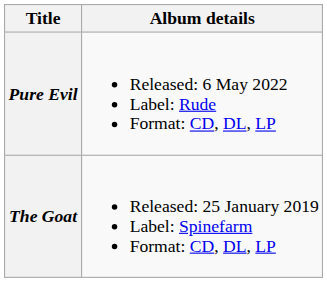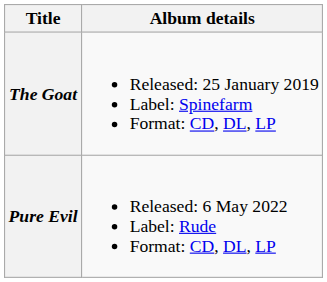 <table class="wikitable">
 <tr>
 <th>Title</th>
 <th>Album details</th>
 </tr>
 <tr>
+<th><em>The Goat</em></th>
+<td><br><ul><li>Released: 25 January 2019</li><li>Label: <a href='#'>Spinefarm</a></li><li>Format: <a href='#'>CD</a>, <a href='#'>DL</a>, <a href='#'>LP</a></li></ul></td>
+</tr>
+<tr>
 <th><em>Pure Evil</em></th>
 <td><br><ul><li>Released: 6 May 2022</li><li>Label: <a href='#'>Rude</a></li><li>Format: <a href='#'>CD</a>, <a href='#'>DL</a>, <a href='#'>LP</a></li></ul></td>
 </tr>
-<tr>
-<th><em>The Goat</em></th>
-<td><br><ul><li>Released: 25 January 2019</li><li>Label: <a href='#'>Spinefarm</a></li><li>Format: <a href='#'>CD</a>, <a href='#'>DL</a>, <a href='#'>LP</a></li></ul></td>
-</tr>
 </table>
